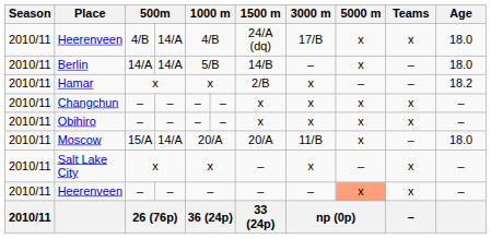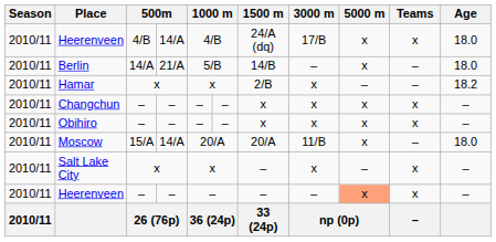 <table class="wikitable">
 <tr>
 <th width="60">Season</th>
 <th width="80">Place</th>
 <th colspan="2" width="60">500m</th>
 <th colspan="2" width="60">1000 m</th>
 <th width="60">1500 m</th>
 <th width="60">3000 m</th>
 <th width="60">5000 m</th>
 <th width="60">Teams</th>
 <th width="60">Age</th>
 </tr>
 <tr valign="center", align="center">
 <td>2010/11</td>
 <td align="left"><a href='#'>Heerenveen</a></td>
 <td width="30">4/B</td>
 <td width="30">14/A</td>
 <td colspan=2>4/B</td>
 <td>24/A (dq)</td>
 <td>17/B</td>
 <td>x</td>
 <td>x</td>
 <td>18.0</td>
 </tr>
 <tr valign="center", align="center">
 <td>2010/11</td>
 <td align="left"><a href='#'>Berlin</a></td>
 <td width="30">14/A</td>
-<td width="30">14/A</td>
+<td width="30">21/A</td>
 <td colspan=2>5/B</td>
 <td>14/B</td>
 <td>–</td>
 <td>x</td>
 <td>–</td>
 <td>18.0</td>
 </tr>
 <tr valign="center", align="center">
 <td>2010/11</td>
 <td align="left"><a href='#'>Hamar</a></td>
 <td colspan=2>x</td>
 <td colspan=2>x</td>
 <td>2/B</td>
 <td>x</td>
 <td>–</td>
 <td>–</td>
 <td>18.2</td>
 </tr>
 <tr valign="center", align="center">
 <td>2010/11</td>
 <td align="left"><a href='#'>Changchun</a></td>
 <td>–</td>
 <td>–</td>
 <td>–</td>
 <td>–</td>
 <td>x</td>
 <td>x</td>
 <td>x</td>
 <td>x</td>
 <td>–</td>
 </tr>
 <tr valign="center", align="center">
 <td>2010/11</td>
 <td align="left"><a href='#'>Obihiro</a></td>
 <td>–</td>
 <td>–</td>
 <td>–</td>
 <td>–</td>
 <td>x</td>
 <td>x</td>
 <td>x</td>
 <td>x</td>
 <td>–</td>
 </tr>
 <tr valign="center", align="center">
 <td>2010/11</td>
 <td align="left"><a href='#'>Moscow</a></td>
 <td width="30">15/A</td>
 <td width="30">14/A</td>
 <td colspan=2>20/A</td>
 <td>20/A</td>
 <td>11/B</td>
 <td>x</td>
 <td>–</td>
 <td>18.0</td>
 </tr>
 <tr valign="center", align="center">
 <td>2010/11</td>
 <td align="left"><a href='#'>Salt Lake City</a></td>
 <td colspan=2>x</td>
 <td colspan=2>x</td>
 <td>–</td>
 <td>x</td>
 <td>–</td>
 <td>x</td>
 <td>–</td>
 </tr>
 <tr valign="center", align="center">
 <td>2010/11</td>
 <td align="left"><a href='#'>Heerenveen</a></td>
 <td>–</td>
 <td>–</td>
 <td colspan=2>–</td>
 <td>–</td>
 <td>–</td>
 <td style="background: lightsalmon;">x</td>
 <td>x</td>
 <td>–</td>
 </tr>
 <tr valign="center", align="center">
 <th>2010/11</th>
 <th align="left"></th>
 <th colspan=2>26 (76p)</th>
 <th colspan=2>36 (24p)</th>
 <th>33 (24p)</th>
 <th colspan=2>np (0p)</th>
 <th>–</th>
 <th></th>
 </tr>
 </table>
